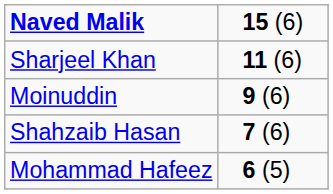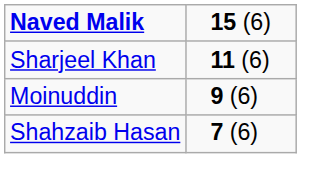 <table class="wikitable">
 <tr>
 <td><strong><a href='#'>Naved Malik</a></strong></td>
 <td>   <strong>15</strong> (6)   </td>
 </tr>
 <tr>
 <td><a href='#'>Sharjeel Khan</a></td>
 <td>   <strong>11</strong> (6)   </td>
 </tr>
 <tr>
 <td><a href='#'>Moinuddin</a></td>
 <td>   <strong>9</strong> (6)   </td>
 </tr>
 <tr>
 <td><a href='#'>Shahzaib Hasan</a></td>
 <td>   <strong>7</strong> (6)   </td>
 </tr>
-<tr>
-<td><a href='#'>Mohammad Hafeez</a></td>
-<td>   <strong>6</strong> (5)   </td>
-</tr>
 </table>
